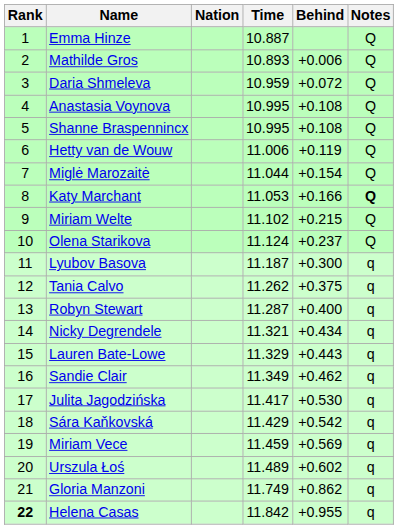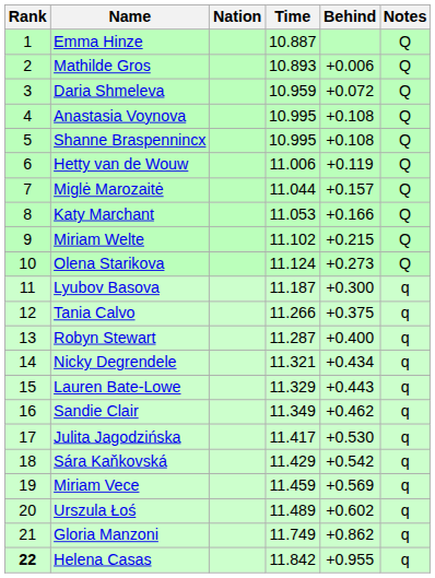 <table class="wikitable sortable" style="text-align:center">
 <tr>
 <th>Rank</th>
 <th>Name</th>
 <th>Nation</th>
 <th>Time</th>
 <th>Behind</th>
 <th>Notes</th>
 </tr>
 <tr bgcolor=bbffbb>
 <td>1</td>
 <td align=left><a href='#'>Emma Hinze</a></td>
 <td align=left></td>
 <td>10.887</td>
 <td></td>
 <td>Q</td>
 </tr>
 <tr bgcolor=bbffbb>
 <td>2</td>
 <td align=left><a href='#'>Mathilde Gros</a></td>
 <td align=left></td>
 <td>10.893</td>
 <td>+0.006</td>
 <td>Q</td>
 </tr>
 <tr bgcolor=bbffbb>
 <td>3</td>
 <td align=left><a href='#'>Daria Shmeleva</a></td>
 <td align=left></td>
 <td>10.959</td>
 <td>+0.072</td>
 <td>Q</td>
 </tr>
 <tr bgcolor=bbffbb>
 <td>4</td>
 <td align=left><a href='#'>Anastasia Voynova</a></td>
 <td align=left></td>
 <td>10.995</td>
 <td>+0.108</td>
 <td>Q</td>
 </tr>
 <tr bgcolor=bbffbb>
 <td>5</td>
 <td align=left><a href='#'>Shanne Braspennincx</a></td>
 <td align=left></td>
 <td>10.995</td>
 <td>+0.108</td>
 <td>Q</td>
 </tr>
 <tr bgcolor=bbffbb>
 <td>6</td>
 <td align=left><a href='#'>Hetty van de Wouw</a></td>
 <td align=left></td>
 <td>11.006</td>
 <td>+0.119</td>
 <td>Q</td>
 </tr>
 <tr bgcolor=bbffbb>
 <td>7</td>
 <td align=left><a href='#'>Miglė Marozaitė</a></td>
 <td align=left></td>
 <td>11.044</td>
-<td>+0.154</td>
+<td>+0.157</td>
 <td>Q</td>
 </tr>
 <tr bgcolor=bbffbb>
 <td>8</td>
 <td align=left><a href='#'>Katy Marchant</a></td>
 <td align=left></td>
 <td>11.053</td>
 <td>+0.166</td>
-<td><strong>Q</strong></td>
+<td>Q</td>
 </tr>
 <tr bgcolor=bbffbb>
 <td>9</td>
 <td align=left><a href='#'>Miriam Welte</a></td>
 <td align=left></td>
 <td>11.102</td>
 <td>+0.215</td>
 <td>Q</td>
 </tr>
 <tr bgcolor=bbffbb>
 <td>10</td>
 <td align=left><a href='#'>Olena Starikova</a></td>
 <td align=left></td>
 <td>11.124</td>
-<td>+0.237</td>
+<td>+0.273</td>
 <td>Q</td>
 </tr>
 <tr bgcolor=ccffcc>
 <td>11</td>
 <td align=left><a href='#'>Lyubov Basova</a></td>
 <td align=left></td>
 <td>11.187</td>
 <td>+0.300</td>
 <td>q</td>
 </tr>
 <tr bgcolor=ccffcc>
 <td>12</td>
 <td align=left><a href='#'>Tania Calvo</a></td>
 <td align=left></td>
-<td>11.262</td>
+<td>11.266</td>
 <td>+0.375</td>
 <td>q</td>
 </tr>
 <tr bgcolor=ccffcc>
 <td>13</td>
 <td align=left><a href='#'>Robyn Stewart</a></td>
 <td align=left></td>
 <td>11.287</td>
 <td>+0.400</td>
 <td>q</td>
 </tr>
 <tr bgcolor=ccffcc>
 <td>14</td>
 <td align=left><a href='#'>Nicky Degrendele</a></td>
 <td align=left></td>
 <td>11.321</td>
 <td>+0.434</td>
 <td>q</td>
 </tr>
 <tr bgcolor=ccffcc>
 <td>15</td>
 <td align=left><a href='#'>Lauren Bate-Lowe</a></td>
 <td align=left></td>
 <td>11.329</td>
 <td>+0.443</td>
 <td>q</td>
 </tr>
 <tr bgcolor=ccffcc>
 <td>16</td>
 <td align=left><a href='#'>Sandie Clair</a></td>
 <td align=left></td>
 <td>11.349</td>
 <td>+0.462</td>
 <td>q</td>
 </tr>
 <tr bgcolor=ccffcc>
 <td>17</td>
 <td align=left><a href='#'>Julita Jagodzińska</a></td>
 <td align=left></td>
 <td>11.417</td>
 <td>+0.530</td>
 <td>q</td>
 </tr>
 <tr bgcolor=ccffcc>
 <td>18</td>
 <td align=left><a href='#'>Sára Kaňkovská</a></td>
 <td align=left></td>
 <td>11.429</td>
 <td>+0.542</td>
 <td>q</td>
 </tr>
 <tr bgcolor=ccffcc>
 <td>19</td>
 <td align=left><a href='#'>Miriam Vece</a></td>
 <td align=left></td>
 <td>11.459</td>
 <td>+0.569</td>
 <td>q</td>
 </tr>
 <tr bgcolor=ccffcc>
 <td>20</td>
 <td align=left><a href='#'>Urszula Łoś</a></td>
 <td align=left></td>
 <td>11.489</td>
 <td>+0.602</td>
 <td>q</td>
 </tr>
 <tr bgcolor=ccffcc>
 <td>21</td>
 <td align=left><a href='#'>Gloria Manzoni</a></td>
 <td align=left></td>
 <td>11.749</td>
 <td>+0.862</td>
 <td>q</td>
 </tr>
 <tr bgcolor=ccffcc>
 <td><strong>22</strong></td>
 <td align=left><a href='#'>Helena Casas</a></td>
 <td align=left></td>
 <td>11.842</td>
 <td>+0.955</td>
 <td>q</td>
 </tr>
 </table>
